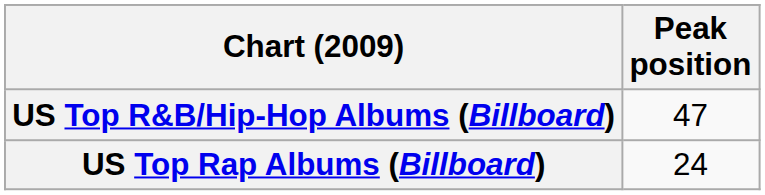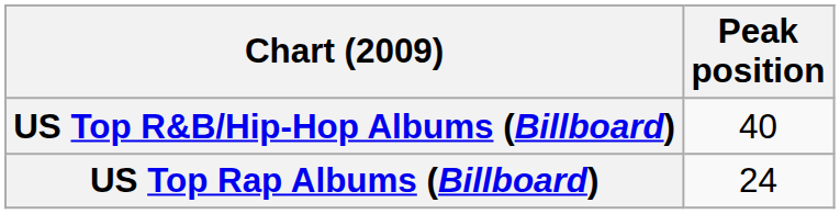 <table class="wikitable sortable plainrowheaders" style="text-align:center">
 <tr>
 <th scope="col">Chart (2009)</th>
 <th scope="col">Peak<br>position</th>
 </tr>
 <tr>
 <th scope="row">US <a href='#'>Top R&B/Hip-Hop Albums</a> (<em><a href='#'>Billboard</a></em>)</th>
-<td>47</td>
+<td>40</td>
 </tr>
 <tr>
 <th scope="row">US <a href='#'>Top Rap Albums</a> (<em><a href='#'>Billboard</a></em>)</th>
 <td>24</td>
 </tr>
 </table>
